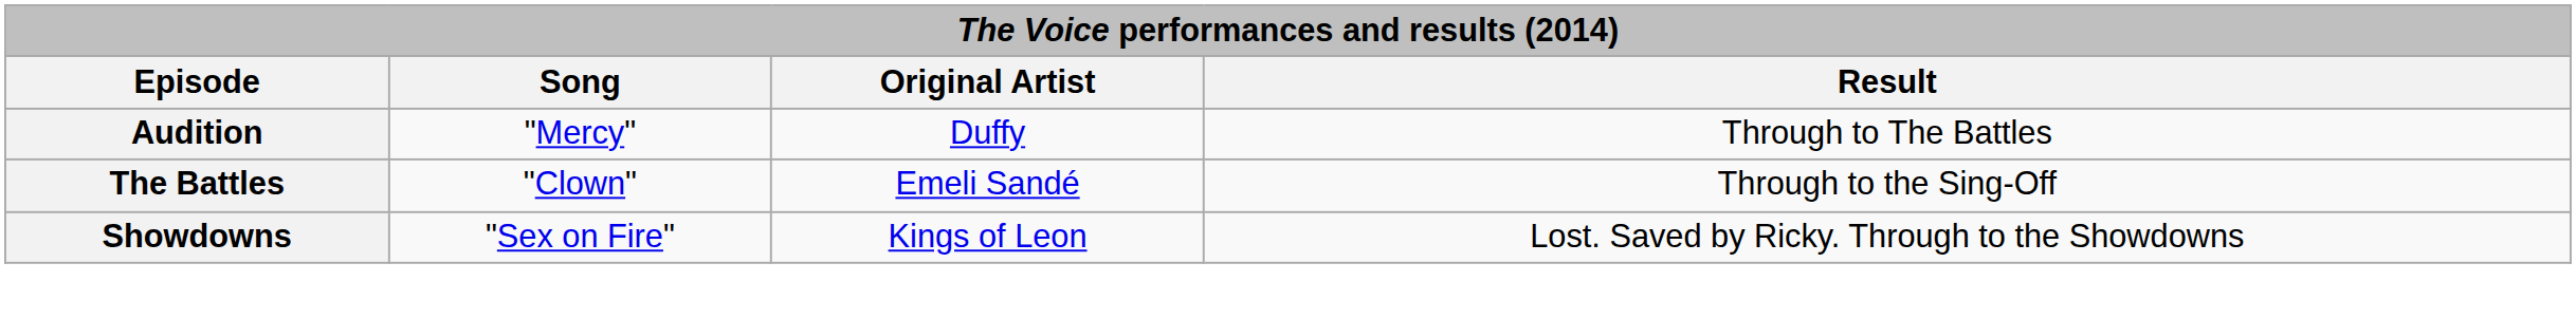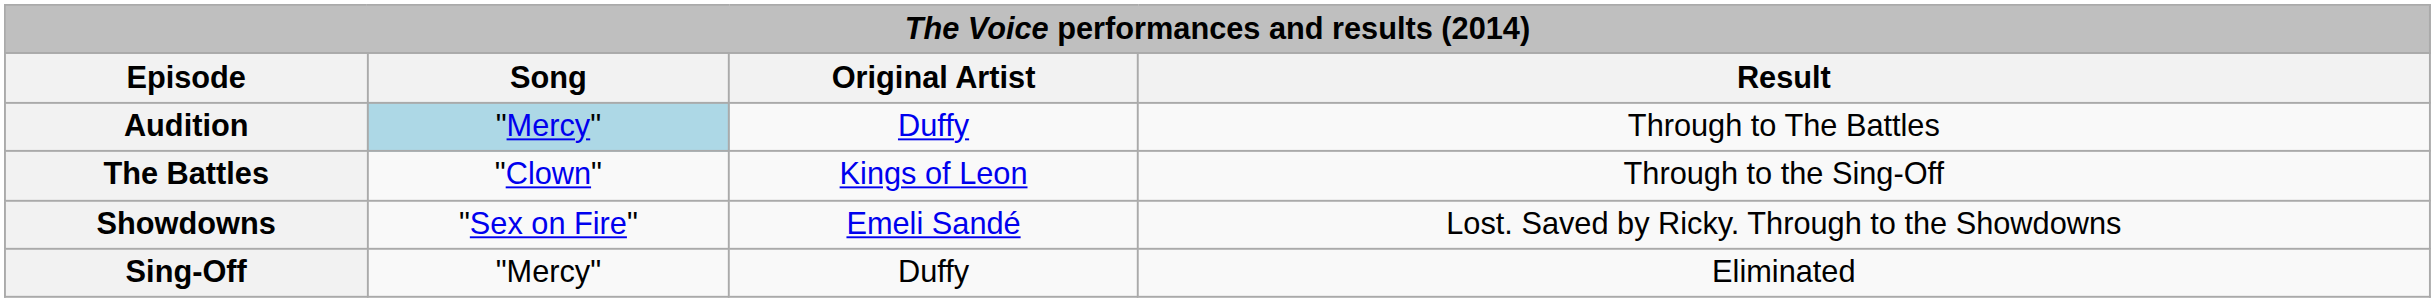 <table class="wikitable collapsible" style="width:100%; margin:1em auto 1em auto; text-align:center;">
 <tr>
 <th colspan="4" style="background:#BFBFBF;"><em>The Voice</em> performances and results (2014)</th>
 </tr>
 <tr>
 <th scope="col">Episode</th>
 <th scope="col">Song</th>
 <th scope="col">Original Artist</th>
 <th scope="col">Result</th>
 </tr>
 <tr>
 <th>Audition</th>
-<td>"<a href='#'>Mercy</a>"</td>
+<td style="background: lightblue;">"<a href='#'>Mercy</a>"</td>
 <td><a href='#'>Duffy</a></td>
 <td>Through to The Battles</td>
 </tr>
 <tr>
 <th>The Battles</th>
 <td>"<a href='#'>Clown</a>" </td>
-<td><a href='#'>Emeli Sandé</a></td>
+<td><a href='#'>Kings of Leon</a></td>
 <td>Through to the Sing-Off</td>
 </tr>
 <tr>
 <th>Showdowns</th>
 <td>"<a href='#'>Sex on Fire</a>"</td>
-<td><a href='#'>Kings of Leon</a></td>
+<td><a href='#'>Emeli Sandé</a></td>
 <td>Lost. Saved by Ricky. Through to the Showdowns</td>
 </tr>
+<tr>
+<th>Sing-Off</th>
+<td>"Mercy"</td>
+<td>Duffy</td>
+<td>Eliminated</td>
+</tr>
 </table>
